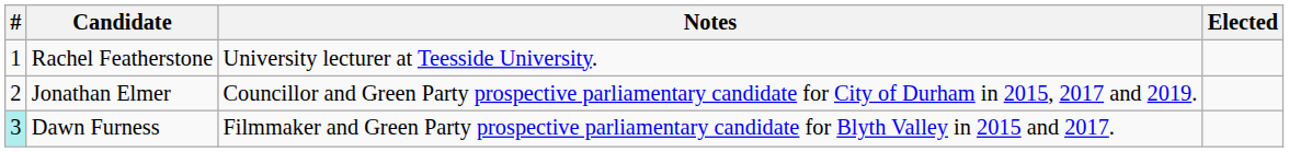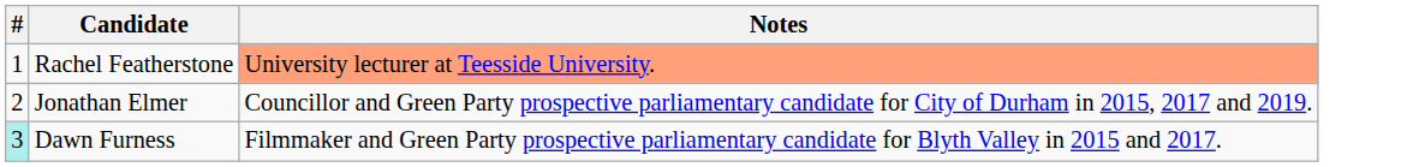 <table class="wikitable">
 <tr>
 <th>#</th>
 <th>Candidate</th>
 <th>Notes</th>
-<th>Elected</th>
 </tr>
 <tr>
 <td>1</td>
 <td>Rachel Featherstone</td>
-<td>University lecturer at <a href='#'>Teesside University</a>.</td>
-<td></td>
+<td style="background: lightsalmon;">University lecturer at <a href='#'>Teesside University</a>.</td>
 </tr>
 <tr>
 <td>2</td>
 <td>Jonathan Elmer</td>
 <td>Councillor and Green Party <a href='#'>prospective parliamentary candidate</a> for <a href='#'>City of Durham</a> in <a href='#'>2015</a>, <a href='#'>2017</a> and <a href='#'>2019</a>.</td>
-<td></td>
 </tr>
 <tr>
 <td style="background: paleturquoise;">3</td>
 <td>Dawn Furness</td>
 <td>Filmmaker and Green Party <a href='#'>prospective parliamentary candidate</a> for <a href='#'>Blyth Valley</a> in <a href='#'>2015</a> and <a href='#'>2017</a>.</td>
-<td></td>
 </tr>
 </table>
